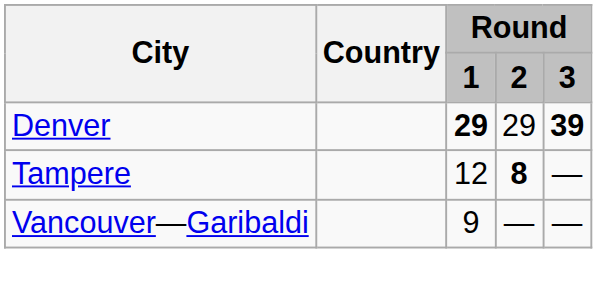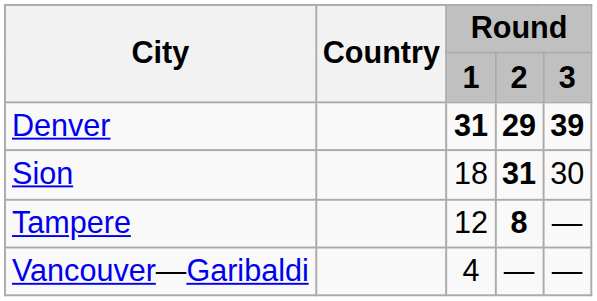 <table class="wikitable">
 <tr>
 <th rowspan=2>City</th>
 <th rowspan=2>Country</th>
 <th colspan=3 style="background:silver;">Round</th>
 </tr>
 <tr>
 <th style="background:silver;">1</th>
 <th style="background:silver;">2</th>
 <th style="background:silver;">3</th>
 </tr>
 <tr>
 <td><a href='#'>Denver</a></td>
 <td></td>
+<td style="text-align:center;"><strong>31</strong></td>
 <td style="text-align:center;"><strong>29</strong></td>
-<td style="text-align:center;">29</td>
 <td style="text-align:center;"><strong>39</strong></td>
+</tr>
+<tr>
+<td><a href='#'>Sion</a></td>
+<td> </td>
+<td style="text-align:center;">18</td>
+<td style="text-align:center;"><strong>31</strong></td>
+<td style="text-align:center;">30</td>
 </tr>
 <tr>
 <td><a href='#'>Tampere</a></td>
 <td></td>
 <td style="text-align:center;">12</td>
 <td style="text-align:center;"><strong>8</strong></td>
 <td style="text-align:center;">—</td>
 </tr>
 <tr>
 <td><a href='#'>Vancouver</a>—<a href='#'>Garibaldi</a></td>
 <td></td>
-<td style="text-align:center;">9</td>
+<td style="text-align:center;">4</td>
 <td style="text-align:center;">—</td>
 <td style="text-align:center;">—</td>
 </tr>
 </table>
